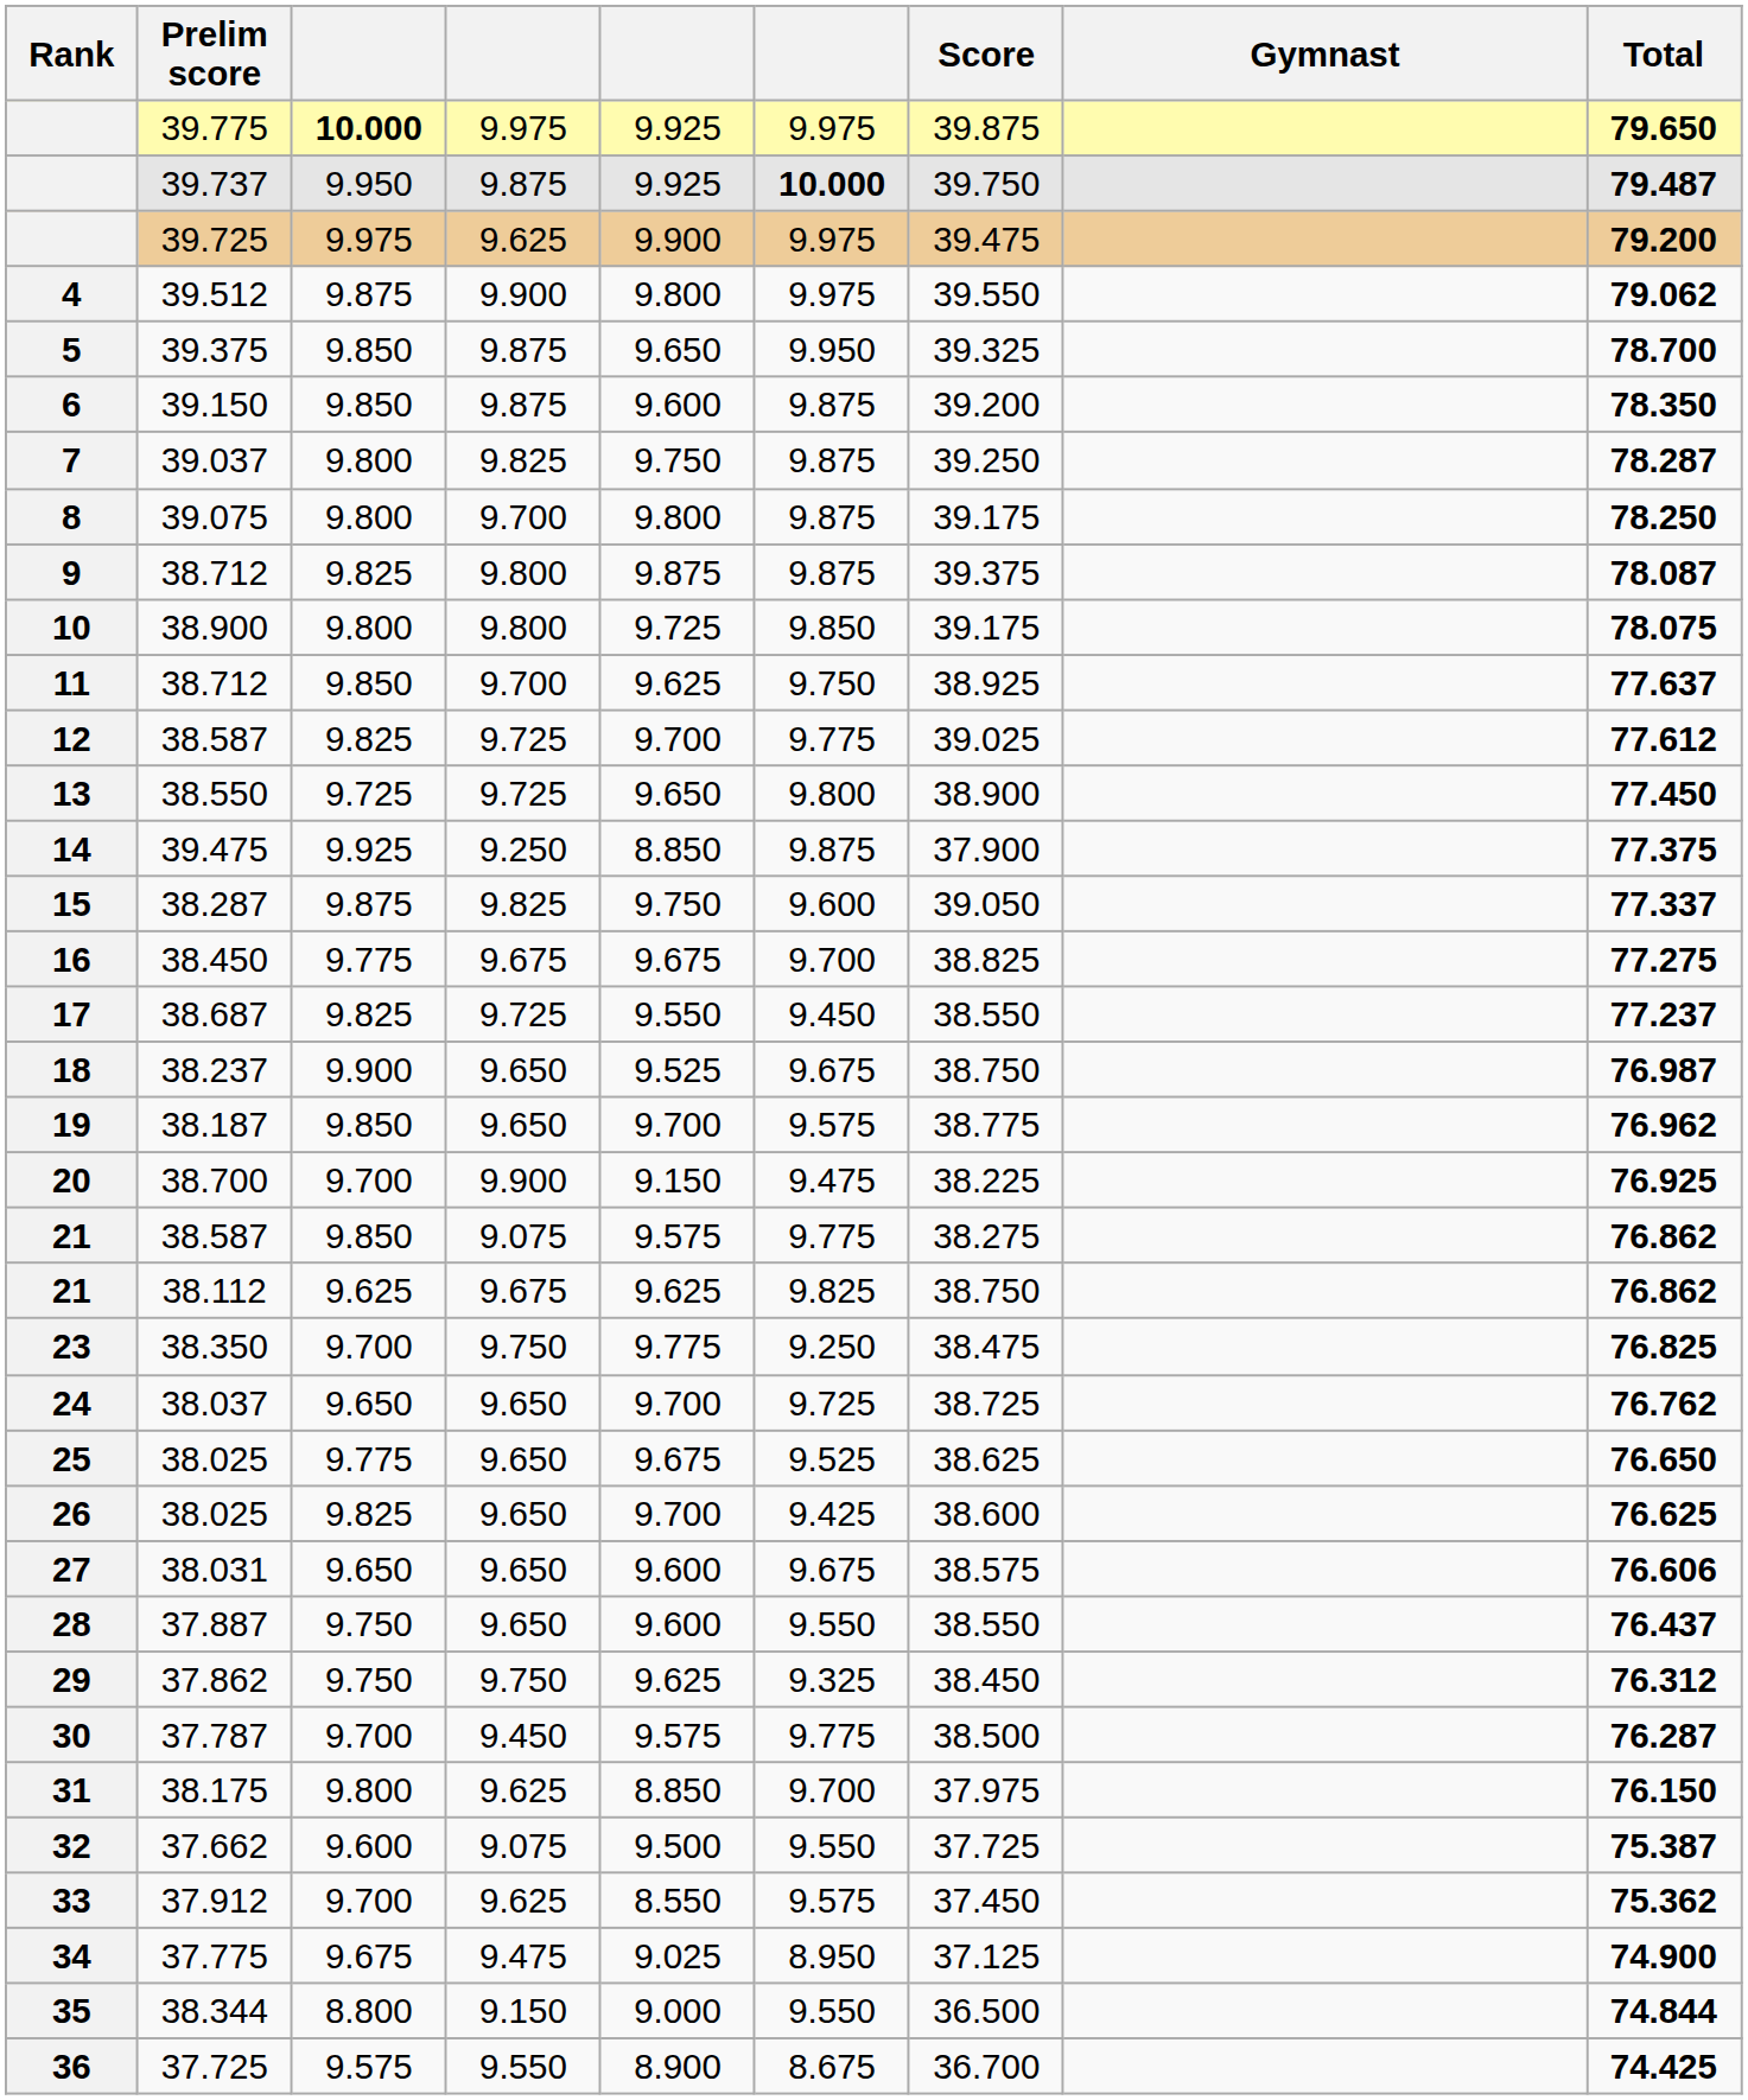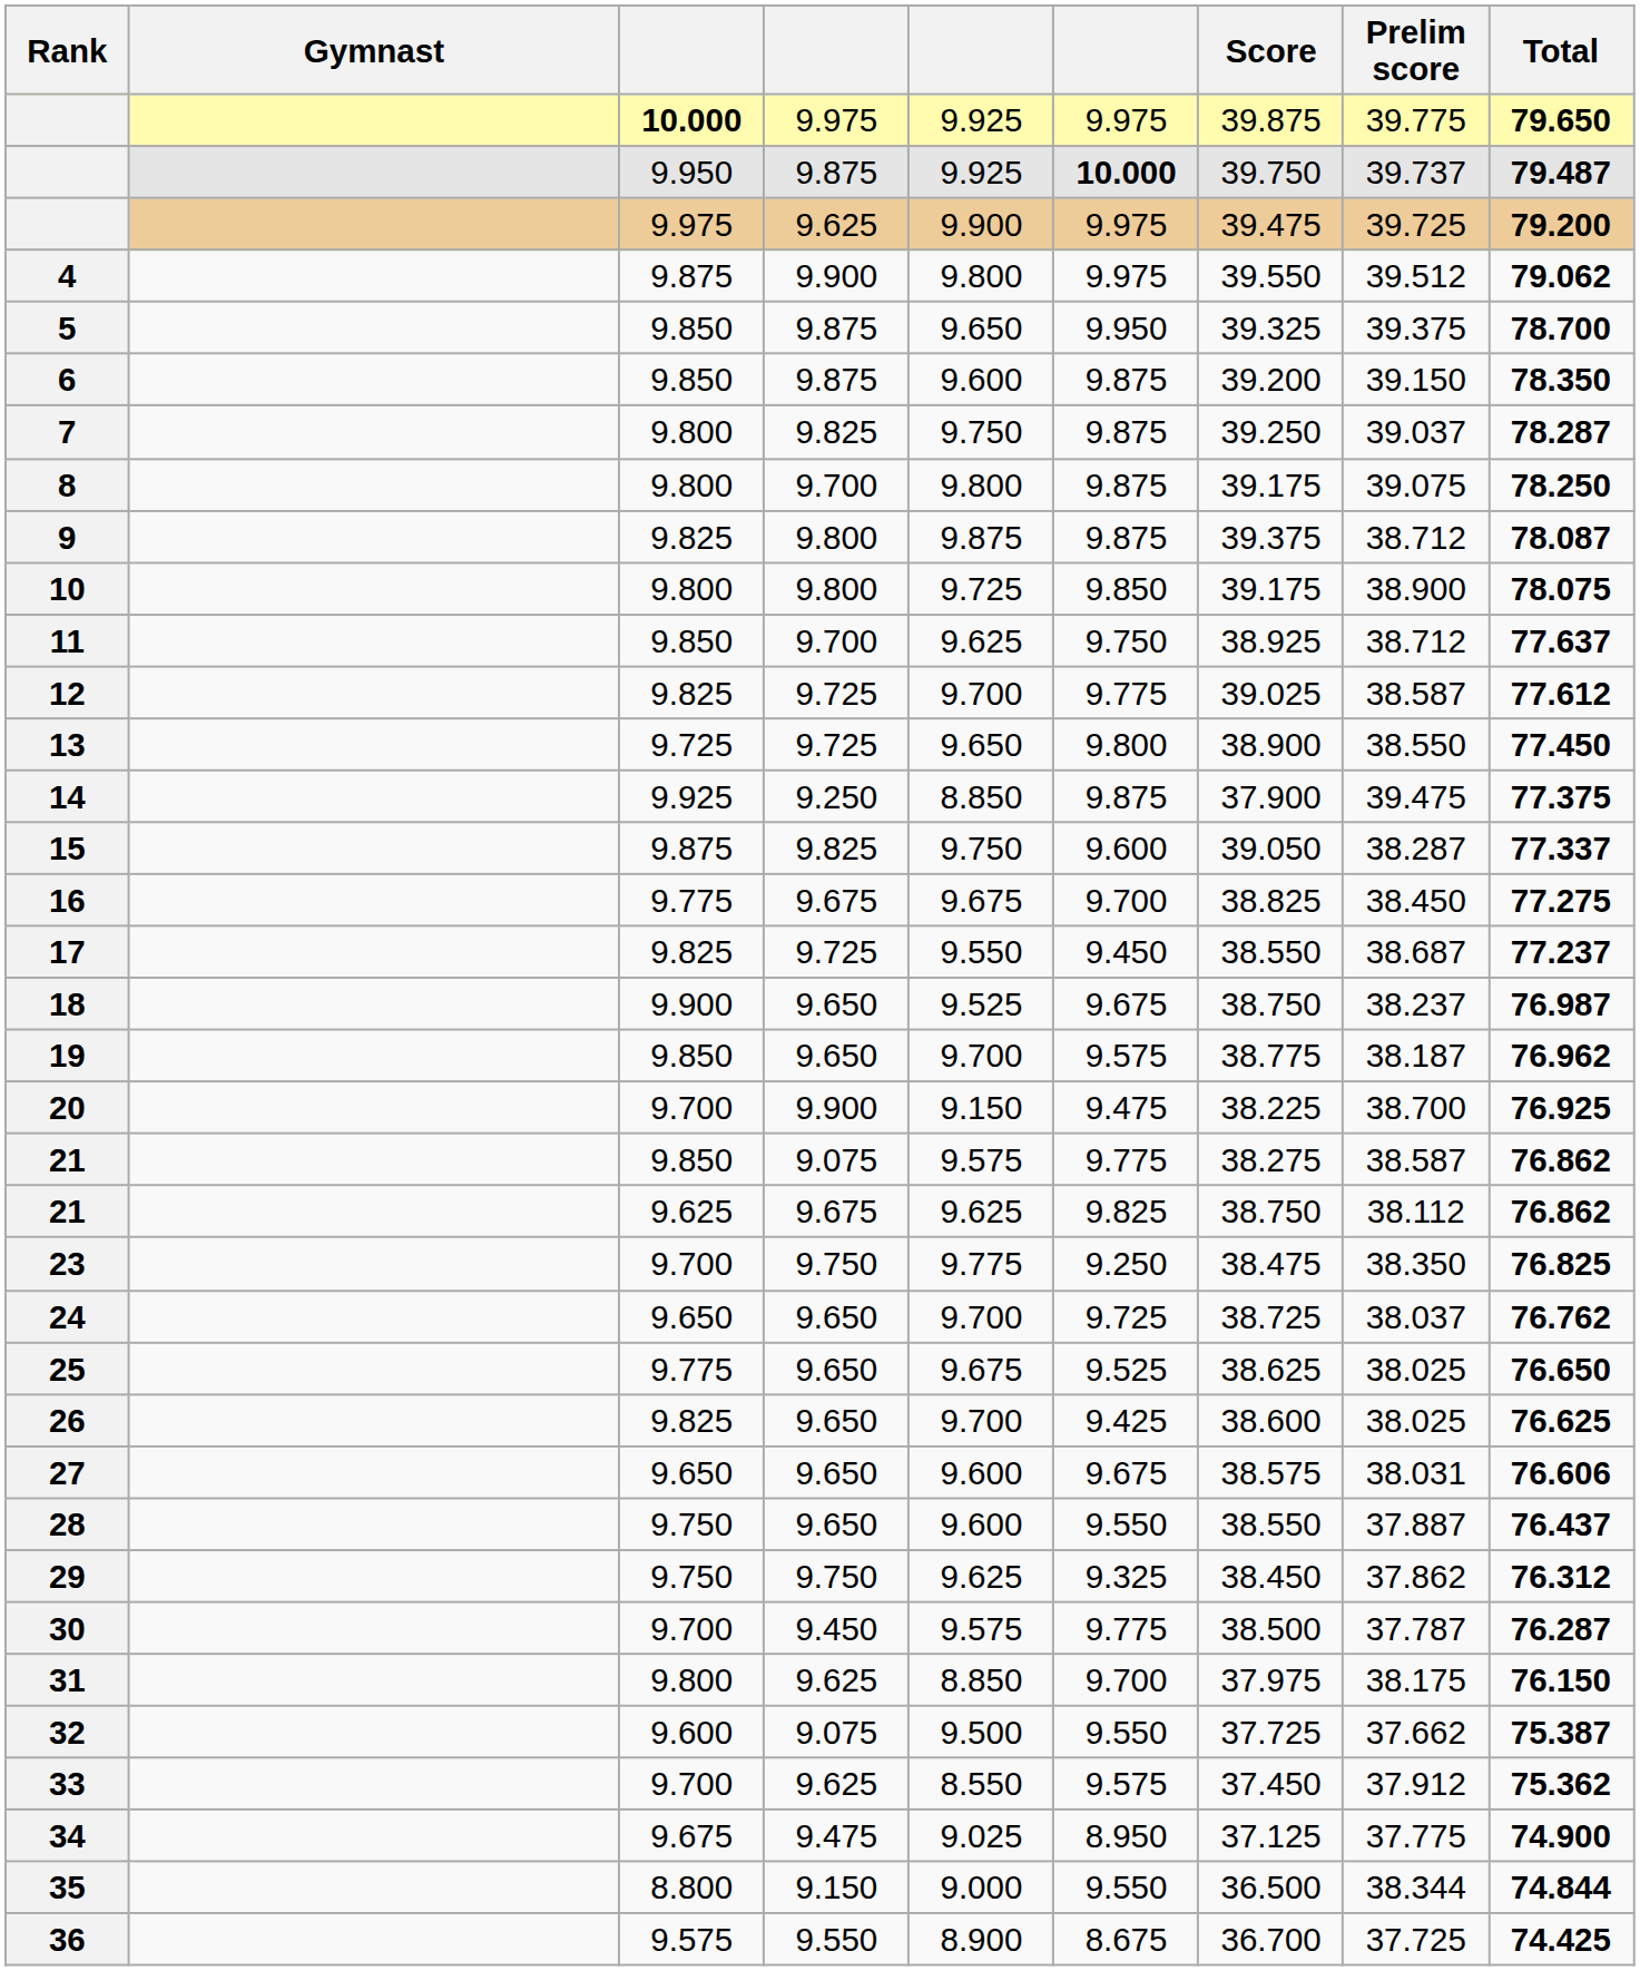 <table class="wikitable sortable" style="text-align:center; font-size:95%">
 <tr>
 <th scope="col" style="width:50px;">Rank</th>
-<th scope="col" style="width:60px;">Prelim score</th>
+<th scope="col" style="width:220px;">Gymnast</th>
 <th scope="col" style="width:60px;"></th>
 <th scope="col" style="width:60px;"></th>
 <th scope="col" style="width:60px;"></th>
 <th scope="col" style="width:60px;"></th>
 <th scope="col" style="width:60px;">Score</th>
-<th scope="col" style="width:220px;">Gymnast</th>
+<th scope="col" style="width:60px;">Prelim score</th>
 <th scope="col" style="width:60px;">Total</th>
 </tr>
 <tr style="background:#fffcaf;">
 <th scope=row style="text-align:center"></th>
-<td>39.775</td>
+<td align=left></td>
 <td><strong>10.000</strong></td>
 <td>9.975</td>
 <td>9.925</td>
 <td>9.975</td>
 <td>39.875</td>
-<td align=left></td>
+<td>39.775</td>
 <td><strong>79.650</strong></td>
 </tr>
 <tr style="background:#e5e5e5;">
 <th scope=row style="text-align:center"></th>
-<td>39.737</td>
+<td align=left></td>
 <td>9.950</td>
 <td>9.875</td>
 <td>9.925</td>
 <td><strong>10.000</strong></td>
 <td>39.750</td>
-<td align=left></td>
+<td>39.737</td>
 <td><strong>79.487</strong></td>
 </tr>
 <tr style="background:#ec9;">
 <th scope=row style="text-align:center"></th>
-<td>39.725</td>
+<td align=left></td>
 <td>9.975</td>
 <td>9.625</td>
 <td>9.900</td>
 <td>9.975</td>
 <td>39.475</td>
-<td align=left></td>
+<td>39.725</td>
 <td><strong>79.200</strong></td>
 </tr>
 <tr>
 <th scope=row style="text-align:center">4</th>
-<td>39.512</td>
+<td align=left></td>
 <td>9.875</td>
 <td>9.900</td>
 <td>9.800</td>
 <td>9.975</td>
 <td>39.550</td>
-<td align=left></td>
+<td>39.512</td>
 <td><strong>79.062</strong></td>
 </tr>
 <tr>
 <th scope=row style="text-align:center">5</th>
-<td>39.375</td>
+<td align=left></td>
 <td>9.850</td>
 <td>9.875</td>
 <td>9.650</td>
 <td>9.950</td>
 <td>39.325</td>
-<td align=left></td>
+<td>39.375</td>
 <td><strong>78.700</strong></td>
 </tr>
 <tr>
 <th scope=row style="text-align:center">6</th>
-<td>39.150</td>
+<td align=left></td>
 <td>9.850</td>
 <td>9.875</td>
 <td>9.600</td>
 <td>9.875</td>
 <td>39.200</td>
-<td align=left></td>
+<td>39.150</td>
 <td><strong>78.350</strong></td>
 </tr>
 <tr>
 <th scope=row style="text-align:center">7</th>
-<td>39.037</td>
+<td align=left></td>
 <td>9.800</td>
 <td>9.825</td>
 <td>9.750</td>
 <td>9.875</td>
 <td>39.250</td>
-<td align=left></td>
+<td>39.037</td>
 <td><strong>78.287</strong></td>
 </tr>
 <tr>
 <th scope=row style="text-align:center">8</th>
-<td>39.075</td>
+<td align=left></td>
 <td>9.800</td>
 <td>9.700</td>
 <td>9.800</td>
 <td>9.875</td>
 <td>39.175</td>
-<td align=left></td>
+<td>39.075</td>
 <td><strong>78.250</strong></td>
 </tr>
 <tr>
 <th scope=row style="text-align:center">9</th>
-<td>38.712</td>
+<td align=left></td>
 <td>9.825</td>
 <td>9.800</td>
 <td>9.875</td>
 <td>9.875</td>
 <td>39.375</td>
-<td align=left></td>
+<td>38.712</td>
 <td><strong>78.087</strong></td>
 </tr>
 <tr>
 <th scope=row style="text-align:center">10</th>
-<td>38.900</td>
+<td align=left></td>
 <td>9.800</td>
 <td>9.800</td>
 <td>9.725</td>
 <td>9.850</td>
 <td>39.175</td>
-<td align=left></td>
+<td>38.900</td>
 <td><strong>78.075</strong></td>
 </tr>
 <tr>
 <th scope=row style="text-align:center">11</th>
-<td>38.712</td>
+<td align=left></td>
 <td>9.850</td>
 <td>9.700</td>
 <td>9.625</td>
 <td>9.750</td>
 <td>38.925</td>
-<td align=left></td>
+<td>38.712</td>
 <td><strong>77.637</strong></td>
 </tr>
 <tr>
 <th scope=row style="text-align:center">12</th>
-<td>38.587</td>
+<td align=left></td>
 <td>9.825</td>
 <td>9.725</td>
 <td>9.700</td>
 <td>9.775</td>
 <td>39.025</td>
-<td align=left></td>
+<td>38.587</td>
 <td><strong>77.612</strong></td>
 </tr>
 <tr>
 <th scope=row style="text-align:center">13</th>
-<td>38.550</td>
+<td align=left></td>
 <td>9.725</td>
 <td>9.725</td>
 <td>9.650</td>
 <td>9.800</td>
 <td>38.900</td>
-<td align=left></td>
+<td>38.550</td>
 <td><strong>77.450</strong></td>
 </tr>
 <tr>
 <th scope=row style="text-align:center">14</th>
-<td>39.475</td>
+<td align=left></td>
 <td>9.925</td>
 <td>9.250</td>
 <td>8.850</td>
 <td>9.875</td>
 <td>37.900</td>
-<td align=left></td>
+<td>39.475</td>
 <td><strong>77.375</strong></td>
 </tr>
 <tr>
 <th scope=row style="text-align:center">15</th>
-<td>38.287</td>
+<td align=left></td>
 <td>9.875</td>
 <td>9.825</td>
 <td>9.750</td>
 <td>9.600</td>
 <td>39.050</td>
-<td align=left></td>
+<td>38.287</td>
 <td><strong>77.337</strong></td>
 </tr>
 <tr>
 <th scope=row style="text-align:center">16</th>
-<td>38.450</td>
+<td align=left></td>
 <td>9.775</td>
 <td>9.675</td>
 <td>9.675</td>
 <td>9.700</td>
 <td>38.825</td>
-<td align=left></td>
+<td>38.450</td>
 <td><strong>77.275</strong></td>
 </tr>
 <tr>
 <th scope=row style="text-align:center">17</th>
-<td>38.687</td>
+<td align=left></td>
 <td>9.825</td>
 <td>9.725</td>
 <td>9.550</td>
 <td>9.450</td>
 <td>38.550</td>
-<td align=left></td>
+<td>38.687</td>
 <td><strong>77.237</strong></td>
 </tr>
 <tr>
 <th scope=row style="text-align:center">18</th>
-<td>38.237</td>
+<td align=left></td>
 <td>9.900</td>
 <td>9.650</td>
 <td>9.525</td>
 <td>9.675</td>
 <td>38.750</td>
-<td align=left></td>
+<td>38.237</td>
 <td><strong>76.987</strong></td>
 </tr>
 <tr>
 <th scope=row style="text-align:center">19</th>
-<td>38.187</td>
+<td align=left></td>
 <td>9.850</td>
 <td>9.650</td>
 <td>9.700</td>
 <td>9.575</td>
 <td>38.775</td>
-<td align=left></td>
+<td>38.187</td>
 <td><strong>76.962</strong></td>
 </tr>
 <tr>
 <th scope=row style="text-align:center">20</th>
-<td>38.700</td>
+<td align=left></td>
 <td>9.700</td>
 <td>9.900</td>
 <td>9.150</td>
 <td>9.475</td>
 <td>38.225</td>
-<td align=left></td>
+<td>38.700</td>
 <td><strong>76.925</strong></td>
 </tr>
 <tr>
 <th scope=row style="text-align:center">21</th>
-<td>38.587</td>
+<td align=left></td>
 <td>9.850</td>
 <td>9.075</td>
 <td>9.575</td>
 <td>9.775</td>
 <td>38.275</td>
-<td align=left></td>
+<td>38.587</td>
 <td><strong>76.862</strong></td>
 </tr>
 <tr>
 <th scope=row style="text-align:center">21</th>
-<td>38.112</td>
+<td align=left></td>
 <td>9.625</td>
 <td>9.675</td>
 <td>9.625</td>
 <td>9.825</td>
 <td>38.750</td>
-<td align=left></td>
+<td>38.112</td>
 <td><strong>76.862</strong></td>
 </tr>
 <tr>
 <th scope=row style="text-align:center">23</th>
-<td>38.350</td>
+<td align=left></td>
 <td>9.700</td>
 <td>9.750</td>
 <td>9.775</td>
 <td>9.250</td>
 <td>38.475</td>
-<td align=left></td>
+<td>38.350</td>
 <td><strong>76.825</strong></td>
 </tr>
 <tr>
 <th scope=row style="text-align:center">24</th>
-<td>38.037</td>
+<td align=left></td>
 <td>9.650</td>
 <td>9.650</td>
 <td>9.700</td>
 <td>9.725</td>
 <td>38.725</td>
-<td align=left></td>
+<td>38.037</td>
 <td><strong>76.762</strong></td>
 </tr>
 <tr>
 <th scope=row style="text-align:center">25</th>
-<td>38.025</td>
+<td align=left></td>
 <td>9.775</td>
 <td>9.650</td>
 <td>9.675</td>
 <td>9.525</td>
 <td>38.625</td>
-<td align=left></td>
+<td>38.025</td>
 <td><strong>76.650</strong></td>
 </tr>
 <tr>
 <th scope=row style="text-align:center">26</th>
-<td>38.025</td>
+<td align=left></td>
 <td>9.825</td>
 <td>9.650</td>
 <td>9.700</td>
 <td>9.425</td>
 <td>38.600</td>
-<td align=left></td>
+<td>38.025</td>
 <td><strong>76.625</strong></td>
 </tr>
 <tr>
 <th scope=row style="text-align:center">27</th>
-<td>38.031</td>
+<td align=left></td>
 <td>9.650</td>
 <td>9.650</td>
 <td>9.600</td>
 <td>9.675</td>
 <td>38.575</td>
-<td align=left></td>
+<td>38.031</td>
 <td><strong>76.606</strong></td>
 </tr>
 <tr>
 <th scope=row style="text-align:center">28</th>
-<td>37.887</td>
+<td align=left></td>
 <td>9.750</td>
 <td>9.650</td>
 <td>9.600</td>
 <td>9.550</td>
 <td>38.550</td>
-<td align=left></td>
+<td>37.887</td>
 <td><strong>76.437</strong></td>
 </tr>
 <tr>
 <th scope=row style="text-align:center">29</th>
-<td>37.862</td>
+<td align=left></td>
 <td>9.750</td>
 <td>9.750</td>
 <td>9.625</td>
 <td>9.325</td>
 <td>38.450</td>
-<td align=left></td>
+<td>37.862</td>
 <td><strong>76.312</strong></td>
 </tr>
 <tr>
 <th scope=row style="text-align:center">30</th>
-<td>37.787</td>
+<td align=left></td>
 <td>9.700</td>
 <td>9.450</td>
 <td>9.575</td>
 <td>9.775</td>
 <td>38.500</td>
-<td align=left></td>
+<td>37.787</td>
 <td><strong>76.287</strong></td>
 </tr>
 <tr>
 <th scope=row style="text-align:center">31</th>
-<td>38.175</td>
+<td align=left></td>
 <td>9.800</td>
 <td>9.625</td>
 <td>8.850</td>
 <td>9.700</td>
 <td>37.975</td>
-<td align=left></td>
+<td>38.175</td>
 <td><strong>76.150</strong></td>
 </tr>
 <tr>
 <th scope=row style="text-align:center">32</th>
-<td>37.662</td>
+<td align=left></td>
 <td>9.600</td>
 <td>9.075</td>
 <td>9.500</td>
 <td>9.550</td>
 <td>37.725</td>
-<td align=left></td>
+<td>37.662</td>
 <td><strong>75.387</strong></td>
 </tr>
 <tr>
 <th scope=row style="text-align:center">33</th>
-<td>37.912</td>
+<td align=left></td>
 <td>9.700</td>
 <td>9.625</td>
 <td>8.550</td>
 <td>9.575</td>
 <td>37.450</td>
-<td align=left></td>
+<td>37.912</td>
 <td><strong>75.362</strong></td>
 </tr>
 <tr>
 <th scope=row style="text-align:center">34</th>
-<td>37.775</td>
+<td align=left></td>
 <td>9.675</td>
 <td>9.475</td>
 <td>9.025</td>
 <td>8.950</td>
 <td>37.125</td>
-<td align=left></td>
+<td>37.775</td>
 <td><strong>74.900</strong></td>
 </tr>
 <tr>
 <th scope=row style="text-align:center">35</th>
-<td>38.344</td>
+<td align=left></td>
 <td>8.800</td>
 <td>9.150</td>
 <td>9.000</td>
 <td>9.550</td>
 <td>36.500</td>
-<td align=left></td>
+<td>38.344</td>
 <td><strong>74.844</strong></td>
 </tr>
 <tr>
 <th scope=row style="text-align:center">36</th>
-<td>37.725</td>
+<td align=left></td>
 <td>9.575</td>
 <td>9.550</td>
 <td>8.900</td>
 <td>8.675</td>
 <td>36.700</td>
-<td align=left></td>
+<td>37.725</td>
 <td><strong>74.425</strong></td>
 </tr>
 </table>
